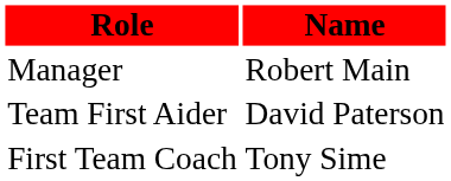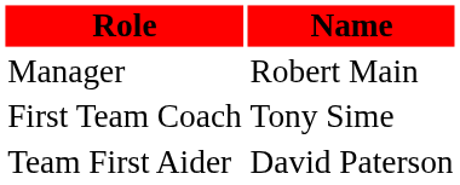 <table class="toccolours">
 <tr>
 <th style="background:red;">Role</th>
 <th style="background:red;">Name</th>
 </tr>
 <tr>
 <td>Manager</td>
 <td> Robert Main</td>
 </tr>
 <tr>
+<td>First Team Coach</td>
+<td> Tony Sime</td>
+</tr>
+<tr>
 <td>Team First Aider</td>
 <td> David Paterson</td>
 </tr>
-<tr>
-<td>First Team Coach</td>
-<td> Tony Sime</td>
-</tr>
 </table>
